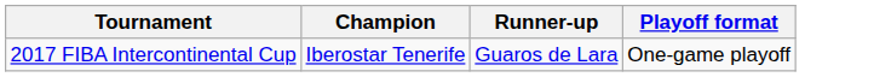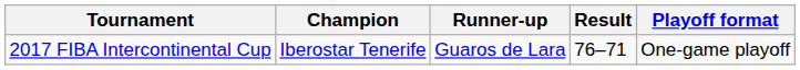 <table class=wikitable style="font-size:90%;">
 <tr>
 <th>Tournament</th>
 <th><strong>Champion</strong></th>
 <th>Runner-up</th>
+<th>Result</th>
 <th><a href='#'>Playoff format</a></th>
 </tr>
 <tr>
 <td><a href='#'>2017 FIBA Intercontinental Cup</a></td>
 <td> <a href='#'>Iberostar Tenerife</a></td>
 <td> <a href='#'>Guaros de Lara</a></td>
+<td>76–71</td>
 <td>One-game playoff</td>
 </tr>
 </table>
